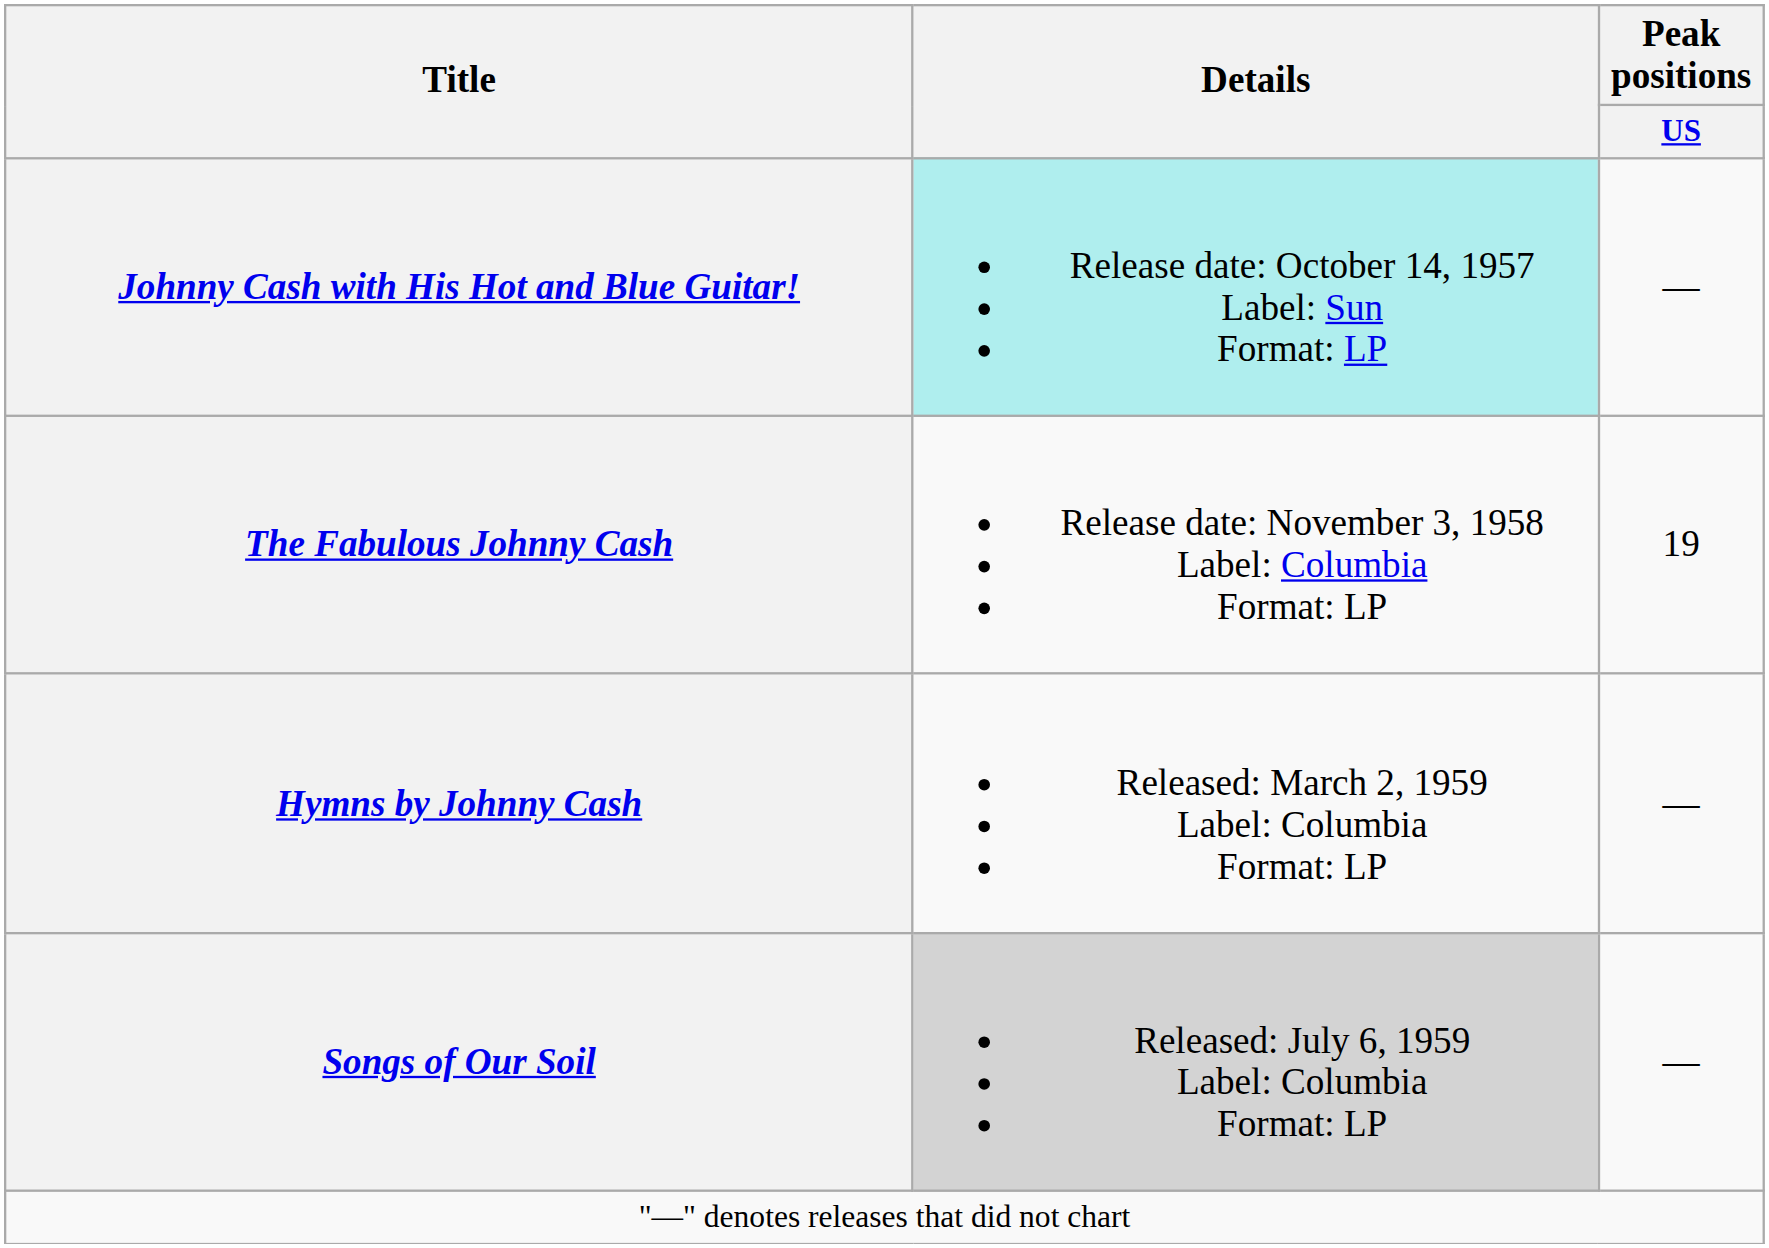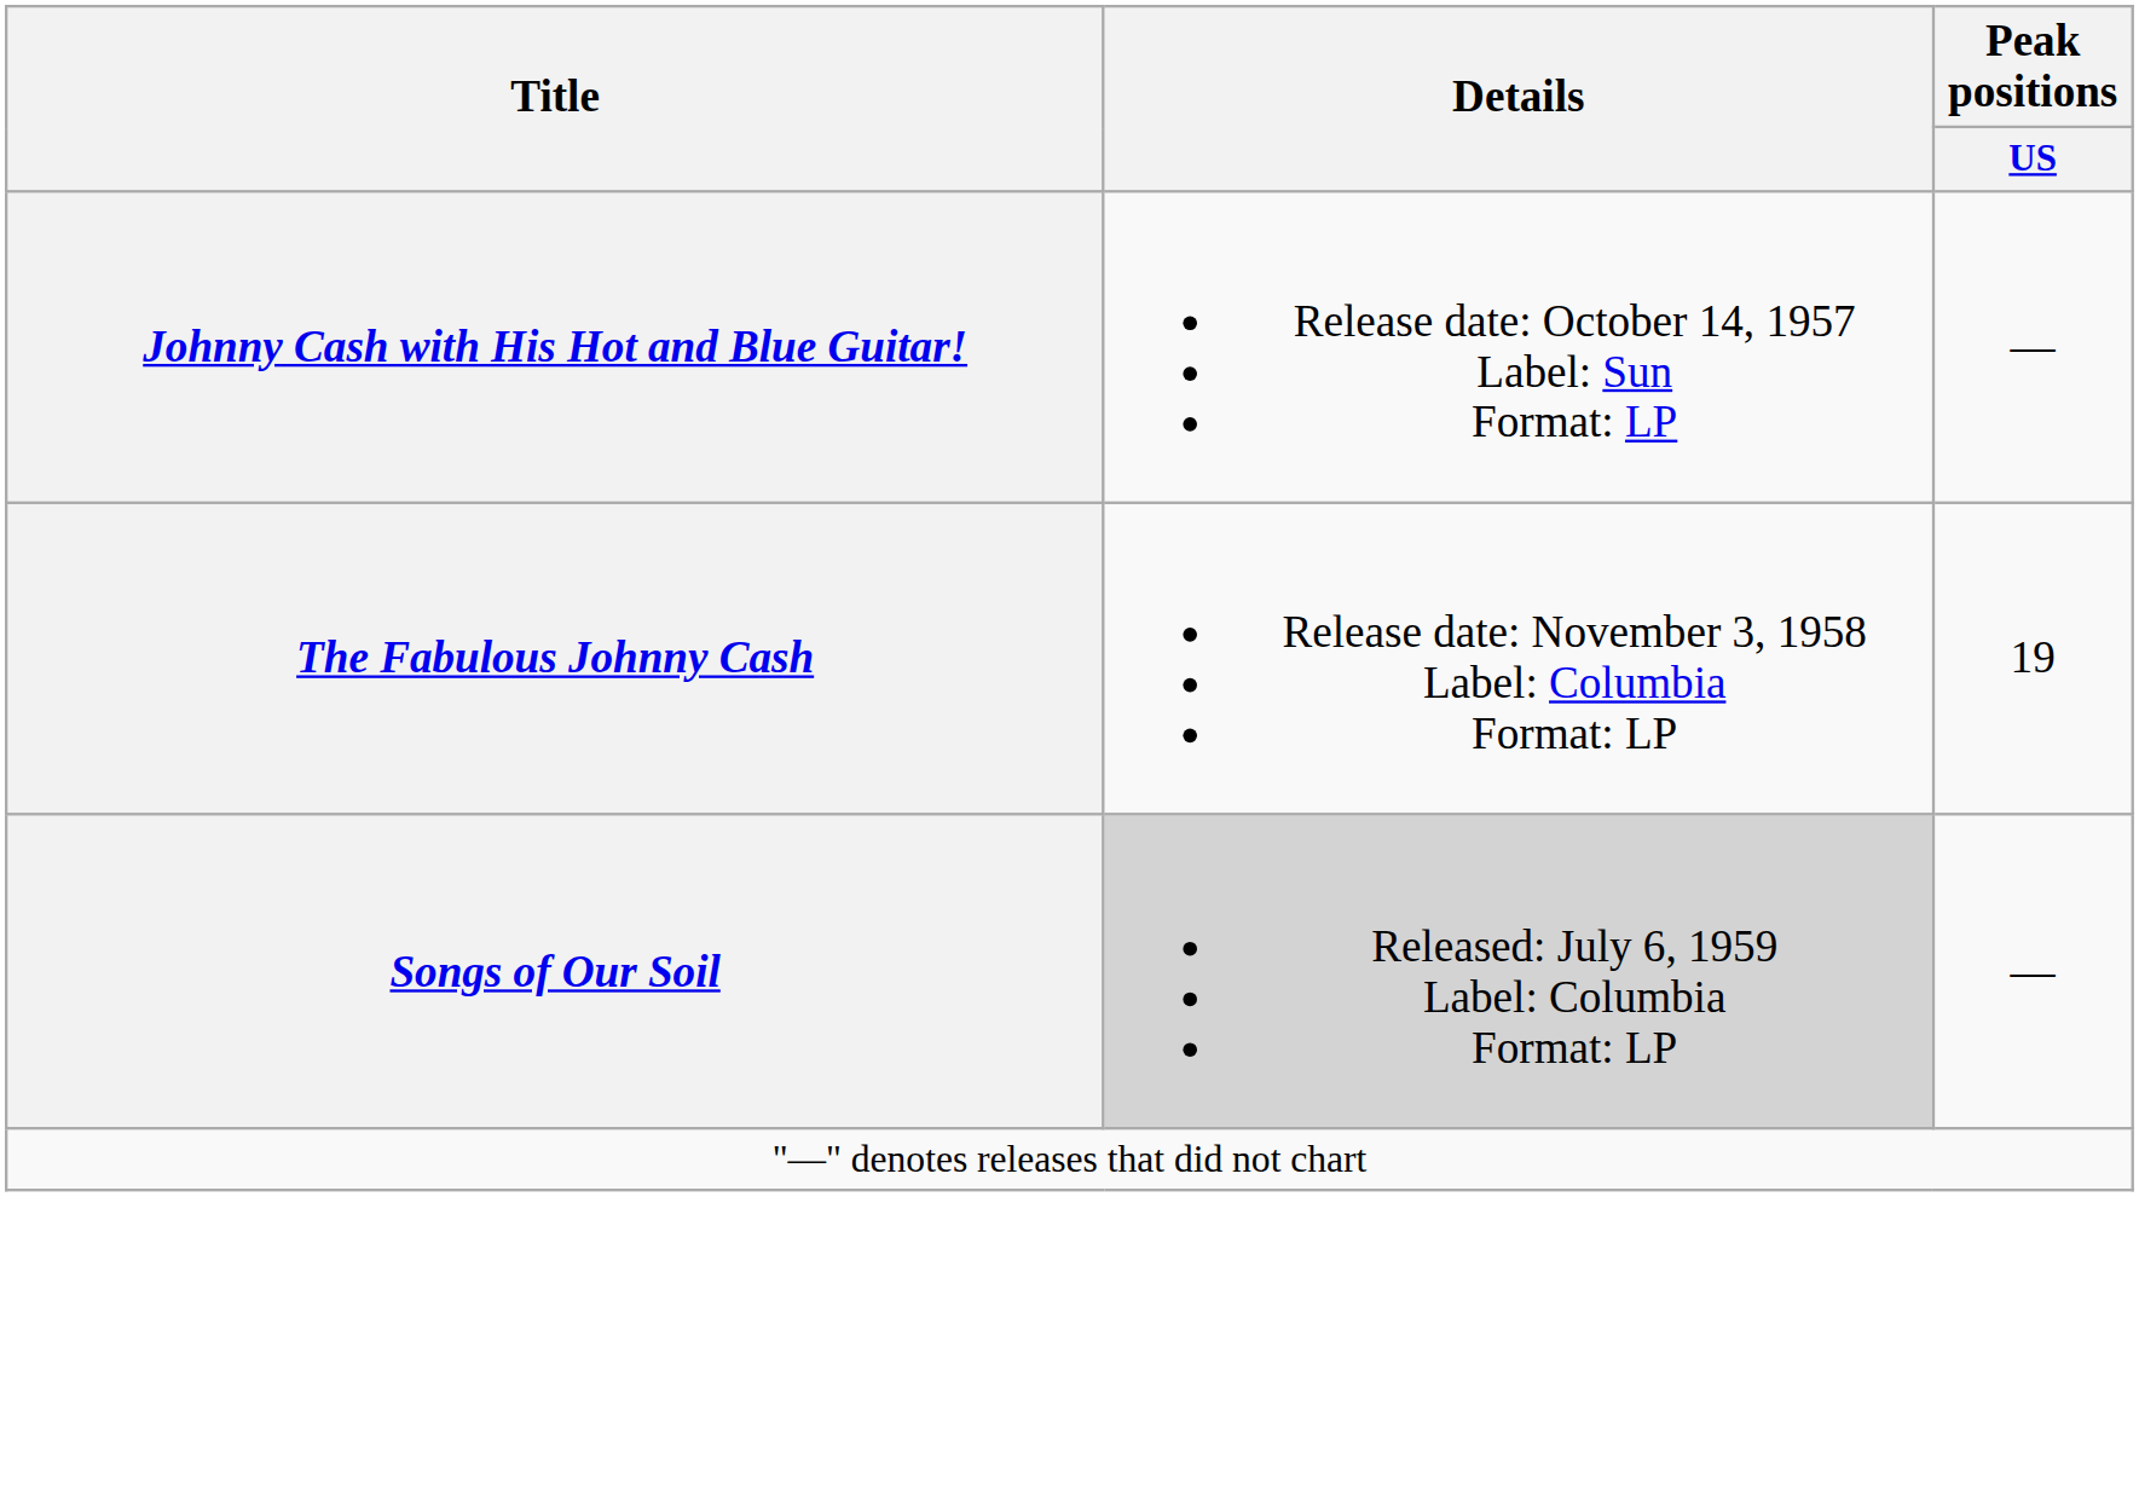 <table class="wikitable plainrowheaders" style="text-align:center;">
 <tr>
 <th rowspan="2" style="width:24em;">Title</th>
 <th rowspan="2" style="width:18em;">Details</th>
 <th colspan="1">Peak positions</th>
 </tr>
 <tr style="font-size:smaller;">
 <th style="width:65px;"><a href='#'>US</a><br></th>
 </tr>
 <tr>
 <th scope="row"><em><a href='#'>Johnny Cash with His Hot and Blue Guitar!</a></em></th>
-<td style="background: paleturquoise;"><br><ul><li>Release date: October 14, 1957</li><li>Label: <a href='#'>Sun</a></li><li>Format: <a href='#'>LP</a></li></ul></td>
+<td><br><ul><li>Release date: October 14, 1957</li><li>Label: <a href='#'>Sun</a></li><li>Format: <a href='#'>LP</a></li></ul></td>
 <td>—</td>
 </tr>
 <tr>
 <th scope="row"><em><a href='#'>The Fabulous Johnny Cash</a></em></th>
 <td><br><ul><li>Release date: November 3, 1958</li><li>Label: <a href='#'>Columbia</a></li><li>Format: LP</li></ul></td>
 <td>19</td>
-</tr>
-<tr>
-<th scope="row"><em><a href='#'>Hymns by Johnny Cash</a></em></th>
-<td><br><ul><li>Released: March 2, 1959</li><li>Label: Columbia</li><li>Format: LP</li></ul></td>
-<td>—</td>
 </tr>
 <tr>
 <th scope="row"><em><a href='#'>Songs of Our Soil</a></em></th>
 <td style="background: lightgrey;"><br><ul><li>Released: July 6, 1959</li><li>Label: Columbia</li><li>Format: LP</li></ul></td>
 <td>—</td>
 </tr>
 <tr>
 <td colspan="3" style="font-size:85%">"—" denotes releases that did not chart</td>
 </tr>
 </table>
